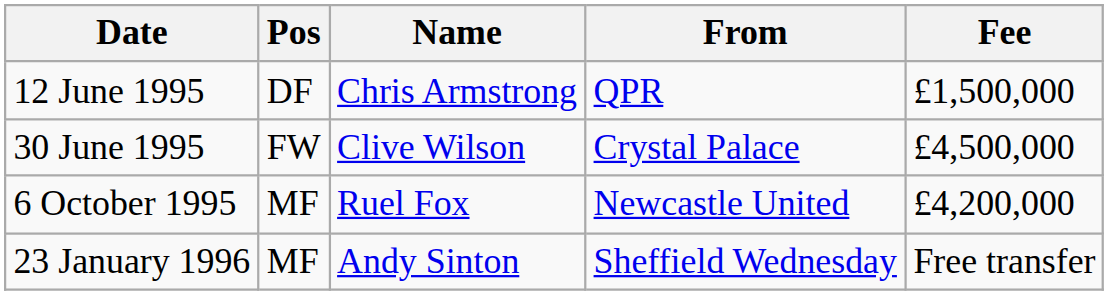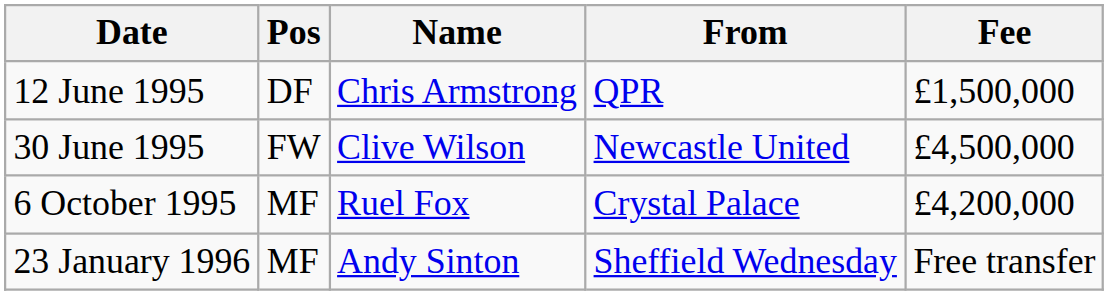 <table class="wikitable">
 <tr>
 <th>Date</th>
 <th>Pos</th>
 <th>Name</th>
 <th>From</th>
 <th>Fee</th>
 </tr>
 <tr>
 <td>12 June 1995</td>
 <td>DF</td>
 <td> <a href='#'>Chris Armstrong</a></td>
 <td> <a href='#'>QPR</a></td>
 <td>£1,500,000</td>
 </tr>
 <tr>
 <td>30 June 1995</td>
 <td>FW</td>
 <td> <a href='#'>Clive Wilson</a></td>
-<td> <a href='#'>Crystal Palace</a></td>
+<td> <a href='#'>Newcastle United</a></td>
 <td>£4,500,000</td>
 </tr>
 <tr>
 <td>6 October 1995</td>
 <td>MF</td>
 <td> <a href='#'>Ruel Fox</a></td>
-<td> <a href='#'>Newcastle United</a></td>
+<td> <a href='#'>Crystal Palace</a></td>
 <td>£4,200,000</td>
 </tr>
 <tr>
 <td>23 January 1996</td>
 <td>MF</td>
 <td> <a href='#'>Andy Sinton</a></td>
 <td> <a href='#'>Sheffield Wednesday</a></td>
 <td>Free transfer</td>
 </tr>
 </table>
